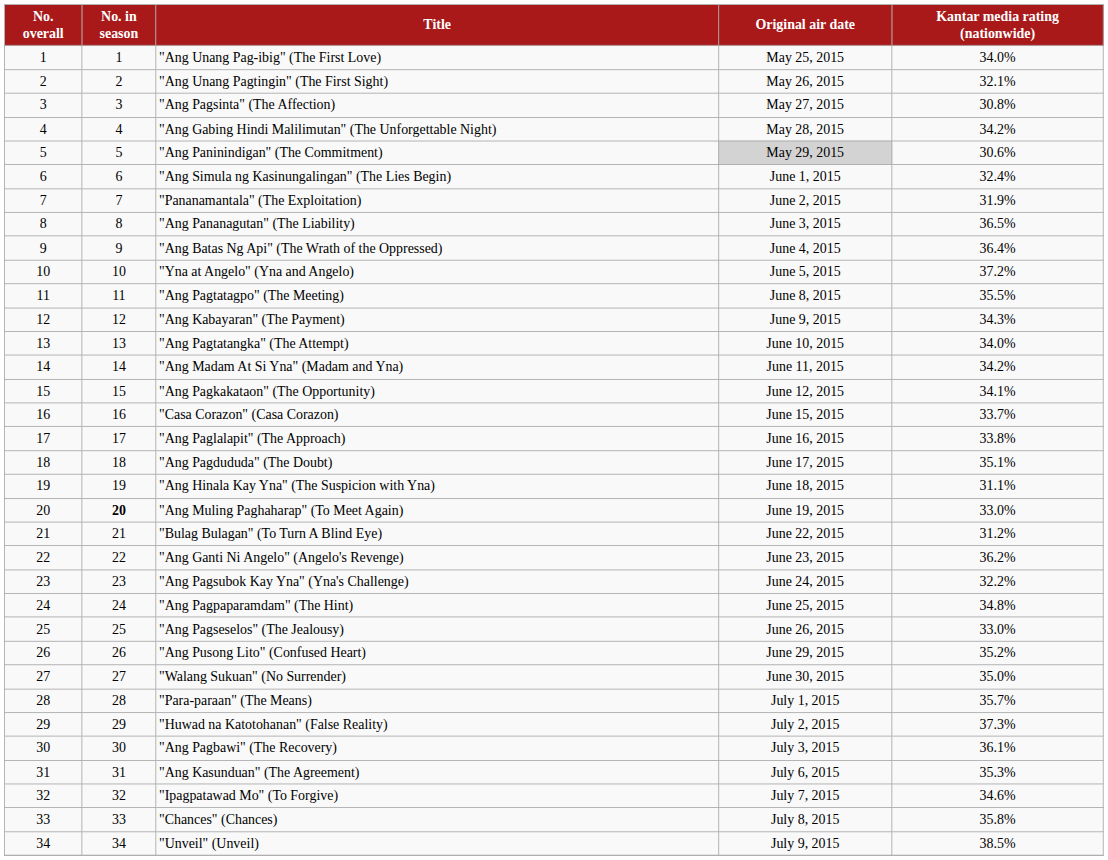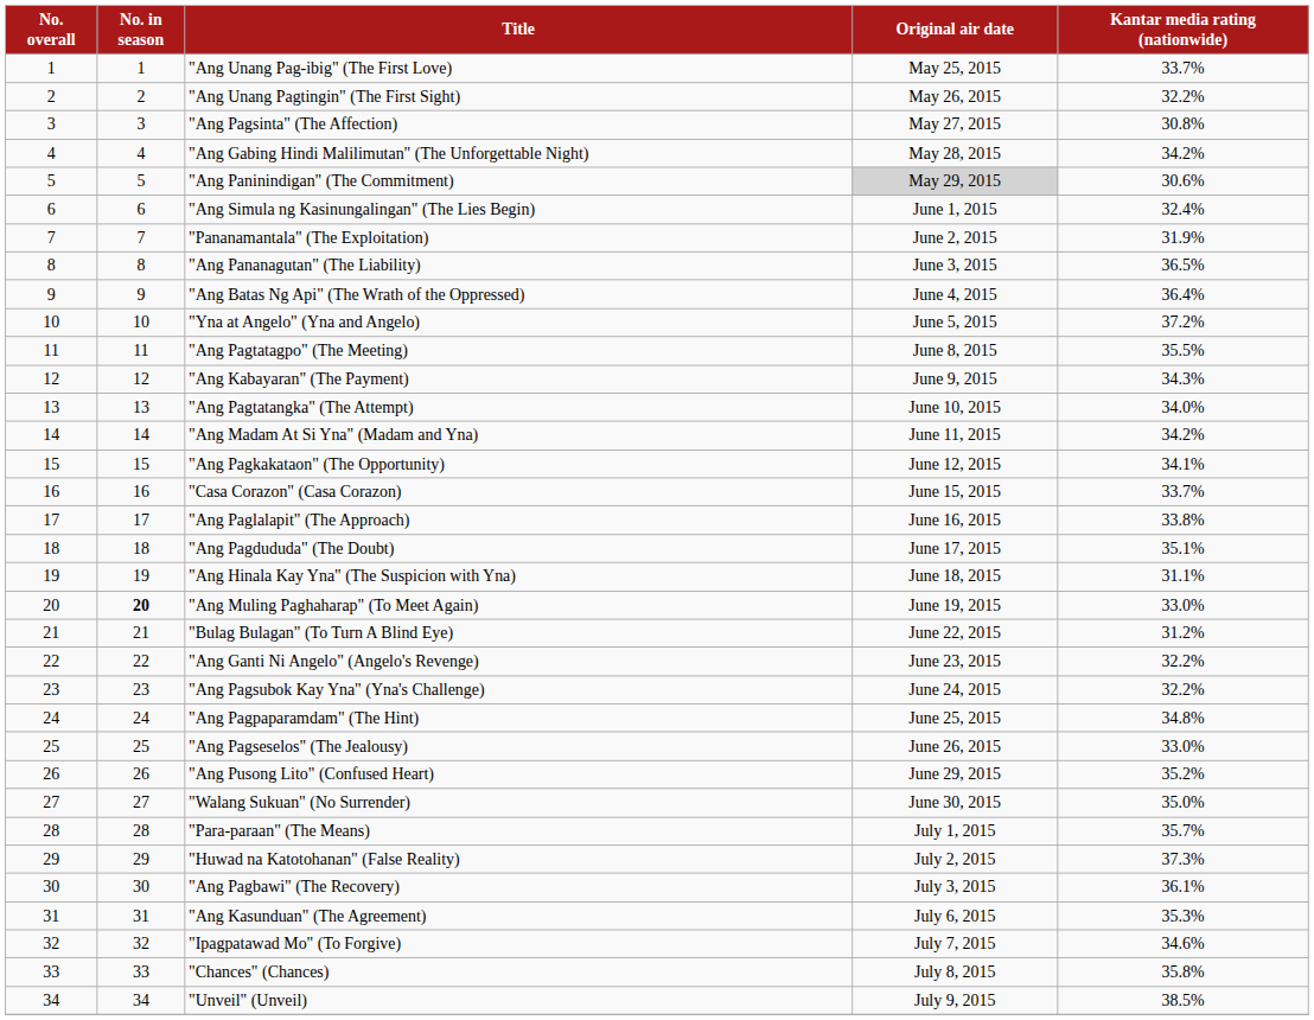 <table class="wikitable" style="text-align:center; font-size:100%; line-height:20px;" width="100%">
 <tr>
 <th style="background:#A91919; color:#ffffff">No. <br> overall</th>
 <th style="background:#A91919; color:#ffffff">No. in <br> season</th>
 <th style="background:#A91919; color:#ffffff">Title</th>
 <th style="background:#A91919; color:#ffffff">Original air date</th>
 <th style="background:#A91919; color:#ffffff">Kantar media rating <br> (nationwide)</th>
 </tr>
 <tr>
 <td>1</td>
 <td>1</td>
 <td align="left">"Ang Unang Pag-ibig" (The First Love)</td>
 <td>May 25, 2015</td>
-<td>34.0%</td>
+<td>33.7%</td>
 </tr>
 <tr>
 <td>2</td>
 <td>2</td>
 <td align="left">"Ang Unang Pagtingin" (The First Sight)</td>
 <td>May 26, 2015</td>
-<td>32.1%</td>
+<td>32.2%</td>
 </tr>
 <tr>
 <td>3</td>
 <td>3</td>
 <td align="left">"Ang Pagsinta" (The Affection)</td>
 <td>May 27, 2015</td>
 <td>30.8%</td>
 </tr>
 <tr>
 <td>4</td>
 <td>4</td>
 <td align="left">"Ang Gabing Hindi Malilimutan" (The Unforgettable Night)</td>
 <td>May 28, 2015</td>
 <td>34.2%</td>
 </tr>
 <tr>
 <td>5</td>
 <td>5</td>
 <td align="left">"Ang Paninindigan" (The Commitment)</td>
 <td style="background: lightgrey;">May 29, 2015</td>
 <td>30.6%</td>
 </tr>
 <tr>
 <td>6</td>
 <td>6</td>
 <td align="left">"Ang Simula ng Kasinungalingan" (The Lies Begin)</td>
 <td>June 1, 2015</td>
 <td>32.4%</td>
 </tr>
 <tr>
 <td>7</td>
 <td>7</td>
 <td align="left">"Pananamantala" (The Exploitation)</td>
 <td>June 2, 2015</td>
 <td>31.9%</td>
 </tr>
 <tr>
 <td>8</td>
 <td>8</td>
 <td align="left">"Ang Pananagutan" (The Liability)</td>
 <td>June 3, 2015</td>
 <td>36.5%</td>
 </tr>
 <tr>
 <td>9</td>
 <td>9</td>
 <td align="left">"Ang Batas Ng Api" (The Wrath of the Oppressed)</td>
 <td>June 4, 2015</td>
 <td>36.4%</td>
 </tr>
 <tr>
 <td>10</td>
 <td>10</td>
 <td align="left">"Yna at Angelo" (Yna and Angelo)</td>
 <td>June 5, 2015</td>
 <td>37.2%</td>
 </tr>
 <tr>
 <td>11</td>
 <td>11</td>
 <td align="left">"Ang Pagtatagpo" (The Meeting)</td>
 <td>June 8, 2015</td>
 <td>35.5%</td>
 </tr>
 <tr>
 <td>12</td>
 <td>12</td>
 <td align="left">"Ang Kabayaran" (The Payment)</td>
 <td>June 9, 2015</td>
 <td>34.3%</td>
 </tr>
 <tr>
 <td>13</td>
 <td>13</td>
 <td align="left">"Ang Pagtatangka" (The Attempt)</td>
 <td>June 10, 2015</td>
 <td>34.0%</td>
 </tr>
 <tr>
 <td>14</td>
 <td>14</td>
 <td align="left">"Ang Madam At Si Yna" (Madam and Yna)</td>
 <td>June 11, 2015</td>
 <td>34.2%</td>
 </tr>
 <tr>
 <td>15</td>
 <td>15</td>
 <td align="left">"Ang Pagkakataon" (The Opportunity)</td>
 <td>June 12, 2015</td>
 <td>34.1%</td>
 </tr>
 <tr>
 <td>16</td>
 <td>16</td>
 <td align="left">"Casa Corazon" (Casa Corazon)</td>
 <td>June 15, 2015</td>
 <td>33.7%</td>
 </tr>
 <tr>
 <td>17</td>
 <td>17</td>
 <td align="left">"Ang Paglalapit" (The Approach)</td>
 <td>June 16, 2015</td>
 <td>33.8%</td>
 </tr>
 <tr>
 <td>18</td>
 <td>18</td>
 <td align="left">"Ang Pagdududa" (The Doubt)</td>
 <td>June 17, 2015</td>
 <td>35.1%</td>
 </tr>
 <tr>
 <td>19</td>
 <td>19</td>
 <td align="left">"Ang Hinala Kay Yna" (The Suspicion with Yna)</td>
 <td>June 18, 2015</td>
 <td>31.1%</td>
 </tr>
 <tr>
 <td>20</td>
 <td><strong>20</strong></td>
 <td align="left">"Ang Muling Paghaharap" (To Meet Again)</td>
 <td>June 19, 2015</td>
 <td>33.0%</td>
 </tr>
 <tr>
 <td>21</td>
 <td>21</td>
 <td align="left">"Bulag Bulagan" (To Turn A Blind Eye)</td>
 <td>June 22, 2015</td>
 <td>31.2%</td>
 </tr>
 <tr>
 <td>22</td>
 <td>22</td>
 <td align="left">"Ang Ganti Ni Angelo" (Angelo's Revenge)</td>
 <td>June 23, 2015</td>
-<td>36.2%</td>
+<td>32.2%</td>
 </tr>
 <tr>
 <td>23</td>
 <td>23</td>
 <td align="left">"Ang Pagsubok Kay Yna" (Yna's Challenge)</td>
 <td>June 24, 2015</td>
 <td>32.2%</td>
 </tr>
 <tr>
 <td>24</td>
 <td>24</td>
 <td align="left">"Ang Pagpaparamdam" (The Hint)</td>
 <td>June 25, 2015</td>
 <td>34.8%</td>
 </tr>
 <tr>
 <td>25</td>
 <td>25</td>
 <td align="left">"Ang Pagseselos" (The Jealousy)</td>
 <td>June 26, 2015</td>
 <td>33.0%</td>
 </tr>
 <tr>
 <td>26</td>
 <td>26</td>
 <td align="left">"Ang Pusong Lito" (Confused Heart)</td>
 <td>June 29, 2015</td>
 <td>35.2%</td>
 </tr>
 <tr>
 <td>27</td>
 <td>27</td>
 <td align="left">"Walang Sukuan" (No Surrender)</td>
 <td>June 30, 2015</td>
 <td>35.0%</td>
 </tr>
 <tr>
 <td>28</td>
 <td>28</td>
 <td align="left">"Para-paraan" (The Means)</td>
 <td>July 1, 2015</td>
 <td>35.7%</td>
 </tr>
 <tr>
 <td>29</td>
 <td>29</td>
 <td align="left">"Huwad na Katotohanan" (False Reality)</td>
 <td>July 2, 2015</td>
 <td>37.3%</td>
 </tr>
 <tr>
 <td>30</td>
 <td>30</td>
 <td align="left">"Ang Pagbawi" (The Recovery)</td>
 <td>July 3, 2015</td>
 <td>36.1%</td>
 </tr>
 <tr>
 <td>31</td>
 <td>31</td>
 <td align="left">"Ang Kasunduan" (The Agreement)</td>
 <td>July 6, 2015</td>
 <td>35.3%</td>
 </tr>
 <tr>
 <td>32</td>
 <td>32</td>
 <td align="left">"Ipagpatawad Mo" (To Forgive)</td>
 <td>July 7, 2015</td>
 <td>34.6%</td>
 </tr>
 <tr>
 <td>33</td>
 <td>33</td>
 <td align="left">"Chances" (Chances)</td>
 <td>July 8, 2015</td>
 <td>35.8%</td>
 </tr>
 <tr>
 <td>34</td>
 <td>34</td>
 <td align="left">"Unveil" (Unveil)</td>
 <td>July 9, 2015</td>
 <td>38.5%</td>
 </tr>
 <tr>
 </tr>
 </table>
